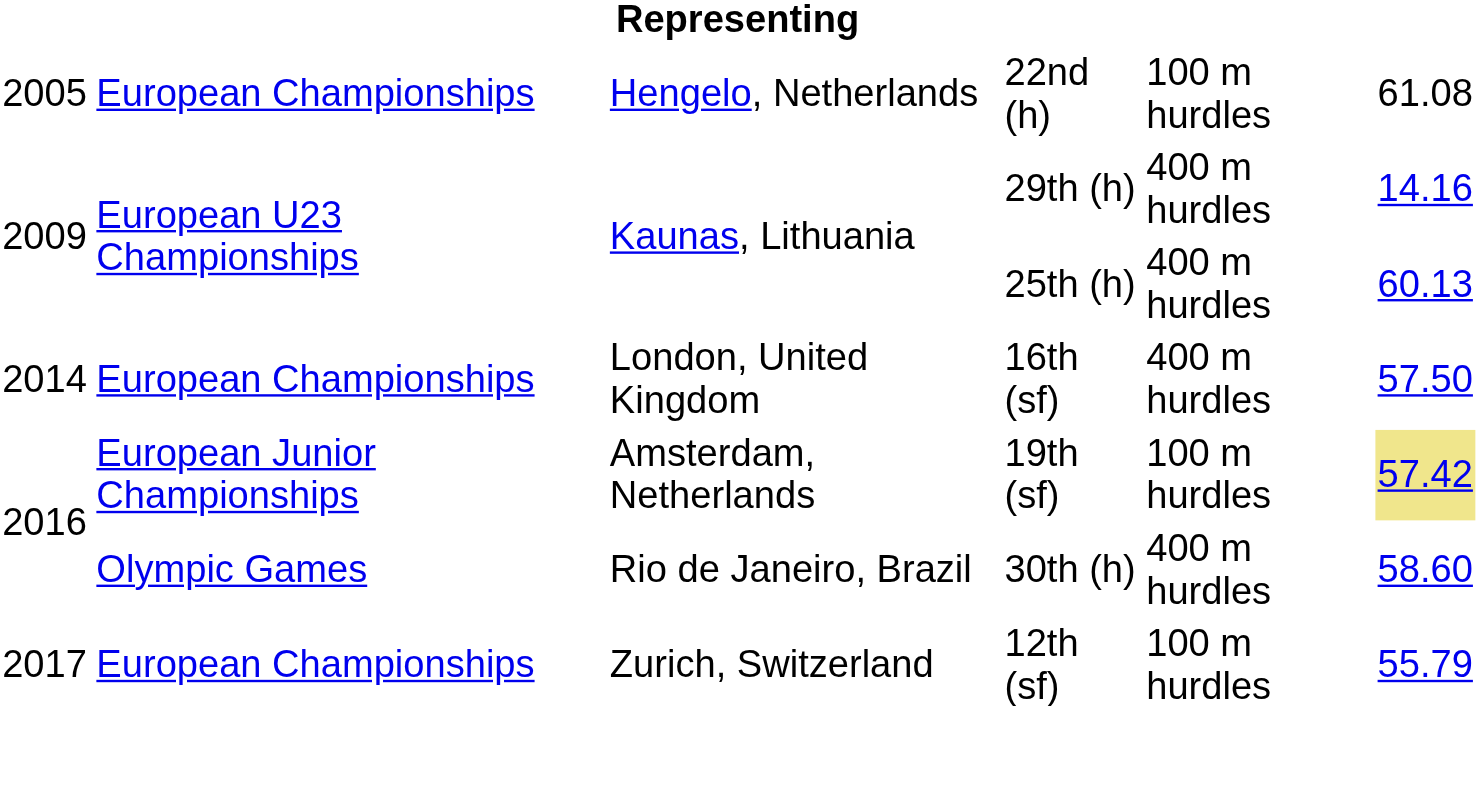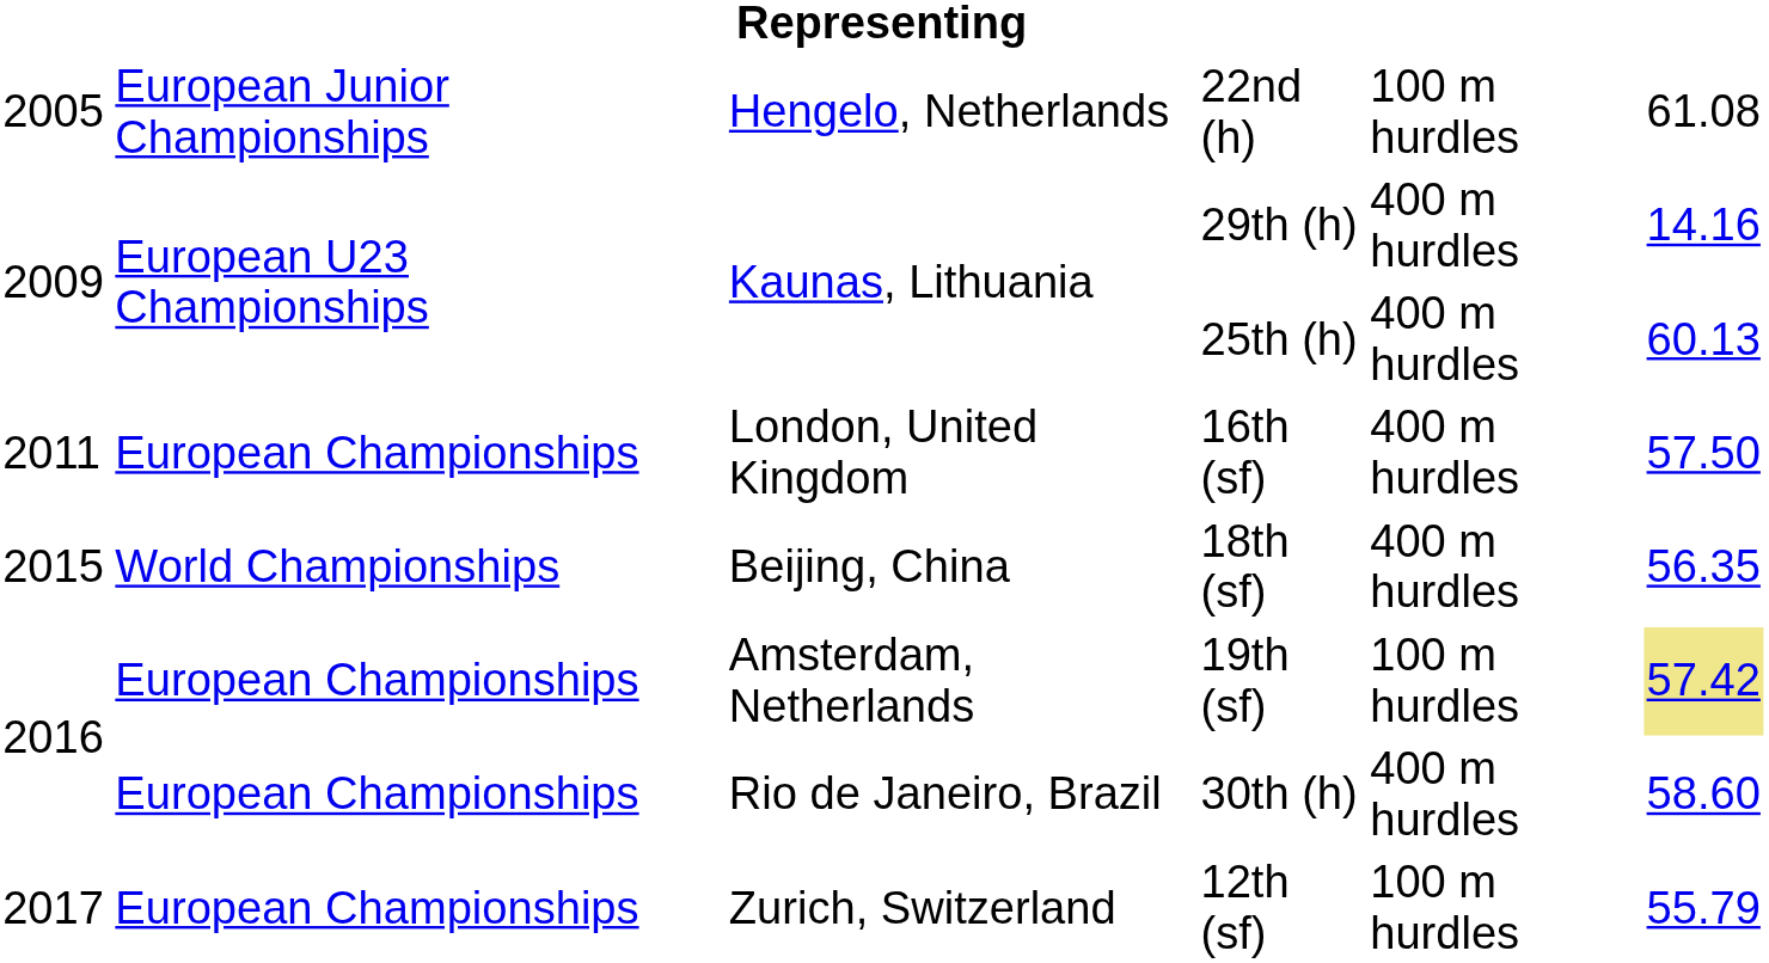 <table>
 <tr>
 <th colspan="6">Representing </th>
 </tr>
 <tr>
 <td>2005</td>
-<td><a href='#'>European Championships</a></td>
+<td><a href='#'>European Junior Championships</a></td>
 <td><a href='#'>Hengelo</a>, Netherlands</td>
 <td>22nd (h)</td>
 <td>100 m hurdles</td>
 <td>61.08</td>
 </tr>
 <tr>
 <td rowspan=2>2009</td>
 <td rowspan=2><a href='#'>European U23 Championships</a></td>
 <td rowspan=2><a href='#'>Kaunas</a>, Lithuania</td>
 <td>29th (h)</td>
 <td>400 m hurdles</td>
 <td><a href='#'>14.16</a></td>
 </tr>
 <tr>
 <td>25th (h)</td>
 <td>400 m hurdles</td>
 <td><a href='#'>60.13</a></td>
 </tr>
 <tr>
-<td>2014</td>
+<td>2011</td>
 <td><a href='#'>European Championships</a></td>
 <td>London, United Kingdom</td>
 <td>16th (sf)</td>
 <td>400 m hurdles</td>
 <td><a href='#'>57.50</a></td>
 </tr>
 <tr>
+<td>2015</td>
+<td><a href='#'>World Championships</a></td>
+<td>Beijing, China</td>
+<td>18th (sf)</td>
+<td>400 m hurdles</td>
+<td><a href='#'>56.35</a></td>
+</tr>
+<tr>
 <td rowspan=2>2016</td>
-<td><a href='#'>European Junior Championships</a></td>
+<td><a href='#'>European Championships</a></td>
 <td>Amsterdam, Netherlands</td>
 <td>19th (sf)</td>
 <td>100 m hurdles</td>
 <td style="background: khaki;"><a href='#'>57.42</a></td>
 </tr>
 <tr>
-<td><a href='#'>Olympic Games</a></td>
+<td><a href='#'>European Championships</a></td>
 <td>Rio de Janeiro, Brazil</td>
 <td>30th (h)</td>
 <td>400 m hurdles</td>
 <td><a href='#'>58.60</a></td>
 </tr>
 <tr>
 <td>2017</td>
 <td><a href='#'>European Championships</a></td>
 <td>Zurich, Switzerland</td>
 <td>12th (sf)</td>
 <td>100 m hurdles</td>
 <td><a href='#'>55.79</a></td>
 </tr>
 </table>
